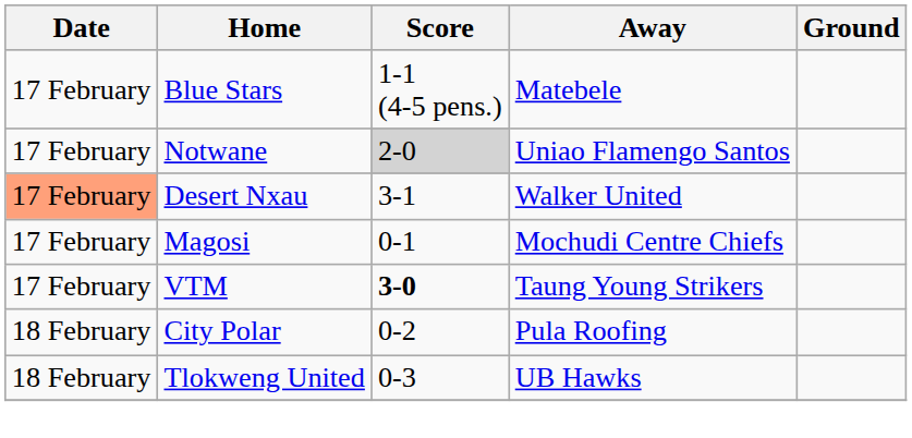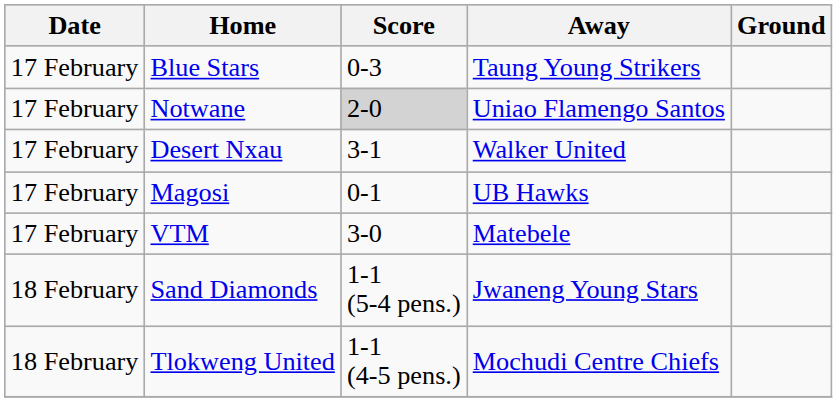 <table class="wikitable sortable">
 <tr>
 <th>Date</th>
 <th>Home</th>
 <th>Score</th>
 <th>Away</th>
 <th>Ground</th>
 </tr>
 <tr>
 <td>17 February</td>
 <td><a href='#'>Blue Stars</a></td>
-<td>1-1<br>(4-5 pens.)</td>
-<td><a href='#'>Matebele</a></td>
+<td>0-3</td>
+<td><a href='#'>Taung Young Strikers</a></td>
 <td></td>
 </tr>
 <tr>
 <td>17 February</td>
 <td><a href='#'>Notwane</a></td>
 <td style="background: lightgrey;">2-0</td>
 <td><a href='#'>Uniao Flamengo Santos</a></td>
 <td></td>
 </tr>
 <tr>
-<td style="background: lightsalmon;">17 February</td>
+<td>17 February</td>
 <td><a href='#'>Desert Nxau</a></td>
 <td>3-1</td>
 <td><a href='#'>Walker United</a></td>
 <td></td>
 </tr>
 <tr>
 <td>17 February</td>
 <td><a href='#'>Magosi</a></td>
 <td>0-1</td>
-<td><a href='#'>Mochudi Centre Chiefs</a></td>
+<td><a href='#'>UB Hawks</a></td>
 <td></td>
 </tr>
 <tr>
 <td>17 February</td>
 <td><a href='#'>VTM</a></td>
-<td><strong>3-0</strong></td>
-<td><a href='#'>Taung Young Strikers</a></td>
+<td>3-0</td>
+<td><a href='#'>Matebele</a></td>
 <td></td>
 </tr>
 <tr>
 <td>18 February</td>
-<td><a href='#'>City Polar</a></td>
-<td>0-2</td>
-<td><a href='#'>Pula Roofing</a></td>
+<td><a href='#'>Sand Diamonds</a></td>
+<td>1-1<br>(5-4 pens.)</td>
+<td><a href='#'>Jwaneng Young Stars</a></td>
 <td></td>
 </tr>
 <tr>
 <td>18 February</td>
 <td><a href='#'>Tlokweng United</a></td>
-<td>0-3</td>
-<td><a href='#'>UB Hawks</a></td>
+<td>1-1<br>(4-5 pens.)</td>
+<td><a href='#'>Mochudi Centre Chiefs</a></td>
 <td></td>
 </tr>
 <tr>
 </tr>
 </table>
